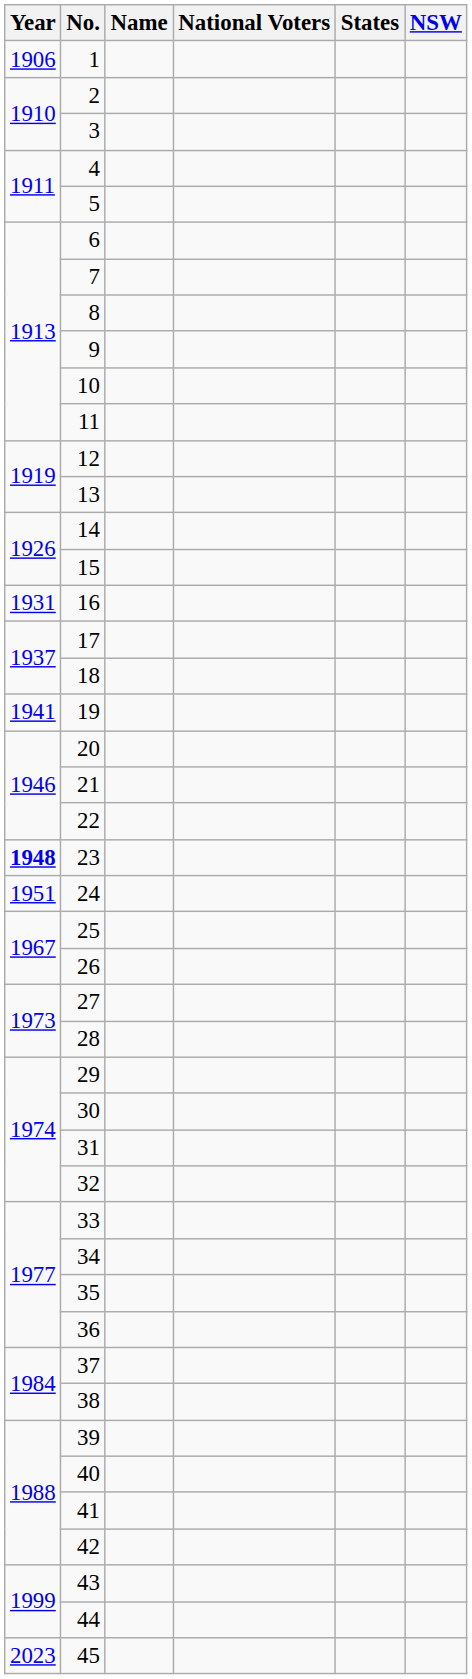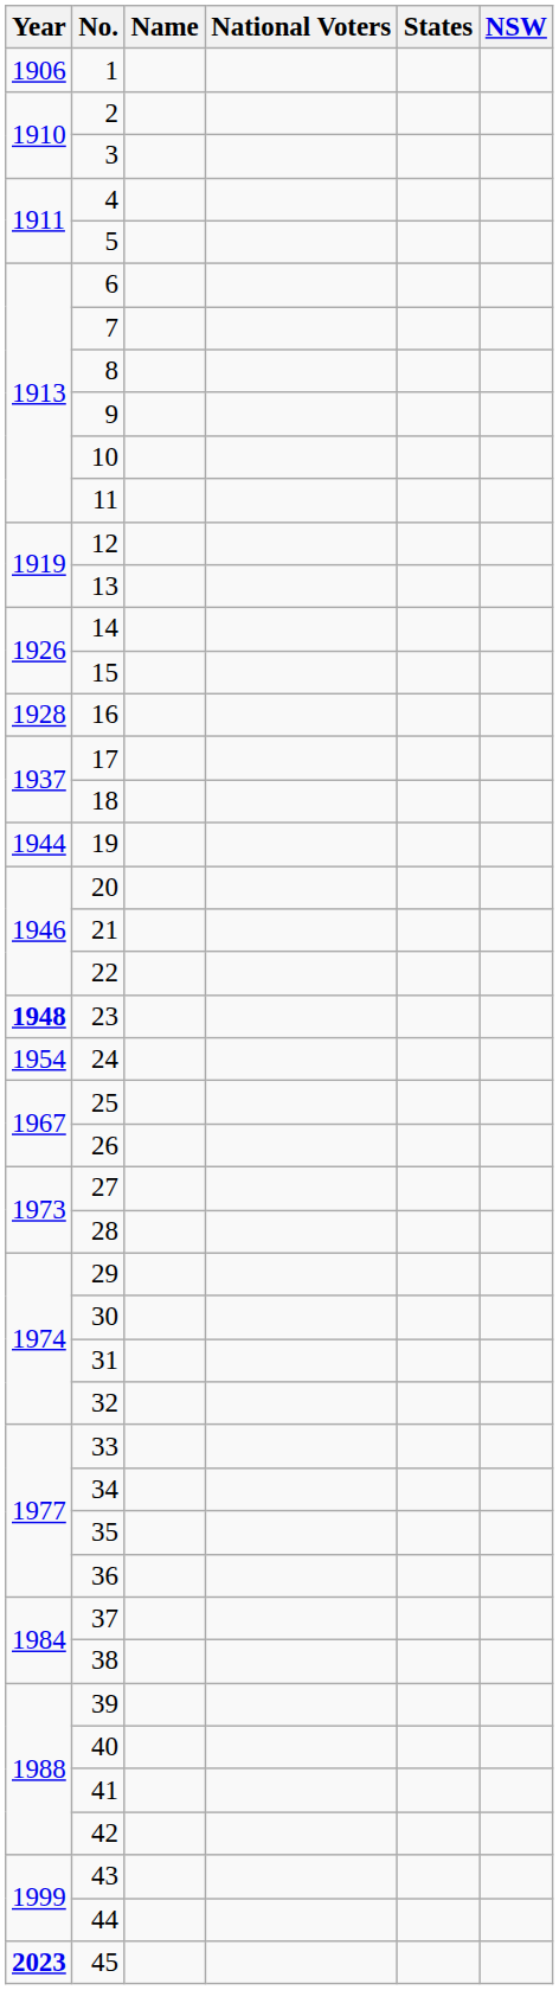 <table class="wikitable sortable">
 <tr>
 <th align="left">Year</th>
 <th align="right">No.</th>
 <th align="left">Name</th>
 <th>National Voters</th>
 <th>States</th>
 <th algin="center"><a href='#'>NSW</a></th>
 </tr>
 <tr>
 <td><a href='#'>1906</a></td>
 <td align="right">1</td>
 <td></td>
 <td></td>
 <td></td>
 <td></td>
 </tr>
 <tr>
 <td rowspan="2"><a href='#'>1910</a></td>
 <td align="right">2</td>
 <td></td>
 <td></td>
 <td></td>
 <td></td>
 </tr>
 <tr>
 <td align="right">3</td>
 <td></td>
 <td></td>
 <td></td>
 <td></td>
 </tr>
 <tr>
 <td rowspan="2"><a href='#'>1911</a></td>
 <td align="right">4</td>
 <td></td>
 <td></td>
 <td></td>
 <td></td>
 </tr>
 <tr>
 <td align="right">5</td>
 <td></td>
 <td></td>
 <td></td>
 <td></td>
 </tr>
 <tr>
 <td rowspan="6"><a href='#'>1913</a></td>
 <td align="right">6</td>
 <td></td>
 <td></td>
 <td></td>
 <td></td>
 </tr>
 <tr>
 <td align="right">7</td>
 <td></td>
 <td></td>
 <td></td>
 <td></td>
 </tr>
 <tr>
 <td align="right">8</td>
 <td></td>
 <td></td>
 <td></td>
 <td></td>
 </tr>
 <tr>
 <td align="right">9</td>
 <td></td>
 <td></td>
 <td></td>
 <td></td>
 </tr>
 <tr>
 <td align="right">10</td>
 <td></td>
 <td></td>
 <td></td>
 <td></td>
 </tr>
 <tr>
 <td align="right">11</td>
 <td></td>
 <td></td>
 <td></td>
 <td></td>
 </tr>
 <tr>
 <td rowspan="2"><a href='#'>1919</a></td>
 <td align="right">12</td>
 <td></td>
 <td></td>
 <td></td>
 <td></td>
 </tr>
 <tr>
 <td align="right">13</td>
 <td></td>
 <td></td>
 <td></td>
 <td></td>
 </tr>
 <tr>
 <td rowspan="2"><a href='#'>1926</a></td>
 <td align="right">14</td>
 <td></td>
 <td></td>
 <td></td>
 <td></td>
 </tr>
 <tr>
 <td align="right">15</td>
 <td></td>
 <td></td>
 <td></td>
 <td></td>
 </tr>
 <tr>
-<td><a href='#'>1931</a></td>
+<td><a href='#'>1928</a></td>
 <td align="right">16</td>
 <td></td>
 <td></td>
 <td></td>
 <td></td>
 </tr>
 <tr>
 <td rowspan="2"><a href='#'>1937</a></td>
 <td align="right">17</td>
 <td></td>
 <td></td>
 <td></td>
 <td></td>
 </tr>
 <tr>
 <td align="right">18</td>
 <td></td>
 <td></td>
 <td></td>
 <td></td>
 </tr>
 <tr>
-<td><a href='#'>1941</a></td>
+<td><a href='#'>1944</a></td>
 <td align="right">19</td>
 <td></td>
 <td></td>
 <td></td>
 <td></td>
 </tr>
 <tr>
 <td rowspan="3"><a href='#'>1946</a></td>
 <td align="right">20</td>
 <td></td>
 <td></td>
 <td></td>
 <td></td>
 </tr>
 <tr>
 <td align="right">21</td>
 <td></td>
 <td></td>
 <td></td>
 <td></td>
 </tr>
 <tr>
 <td align="right">22</td>
 <td></td>
 <td></td>
 <td></td>
 <td></td>
 </tr>
 <tr>
 <td><strong><a href='#'>1948</a></strong></td>
 <td align="right">23</td>
 <td></td>
 <td></td>
 <td></td>
 <td></td>
 </tr>
 <tr>
-<td><a href='#'>1951</a></td>
+<td><a href='#'>1954</a></td>
 <td align="right">24</td>
 <td></td>
 <td></td>
 <td></td>
 <td></td>
 </tr>
 <tr>
 <td rowspan="2"><a href='#'>1967</a></td>
 <td align="right">25</td>
 <td></td>
 <td></td>
 <td></td>
 <td></td>
 </tr>
 <tr>
 <td align="right">26</td>
 <td></td>
 <td></td>
 <td></td>
 <td></td>
 </tr>
 <tr>
 <td rowspan="2"><a href='#'>1973</a></td>
 <td align="right">27</td>
 <td></td>
 <td></td>
 <td></td>
 <td></td>
 </tr>
 <tr>
 <td align="right">28</td>
 <td></td>
 <td></td>
 <td></td>
 <td></td>
 </tr>
 <tr>
 <td rowspan="4"><a href='#'>1974</a></td>
 <td align="right">29</td>
 <td></td>
 <td></td>
 <td></td>
 <td></td>
 </tr>
 <tr>
 <td align="right">30</td>
 <td></td>
 <td></td>
 <td></td>
 <td></td>
 </tr>
 <tr>
 <td align="right">31</td>
 <td></td>
 <td></td>
 <td></td>
 <td></td>
 </tr>
 <tr>
 <td align="right">32</td>
 <td></td>
 <td></td>
 <td></td>
 <td></td>
 </tr>
 <tr>
 <td rowspan="4"><a href='#'>1977</a></td>
 <td align="right">33</td>
 <td></td>
 <td></td>
 <td></td>
 <td></td>
 </tr>
 <tr>
 <td align="right">34</td>
 <td></td>
 <td></td>
 <td></td>
 <td></td>
 </tr>
 <tr>
 <td align="right">35</td>
 <td></td>
 <td></td>
 <td></td>
 <td></td>
 </tr>
 <tr>
 <td align="right">36</td>
 <td></td>
 <td></td>
 <td></td>
 <td></td>
 </tr>
 <tr>
 <td rowspan="2"><a href='#'>1984</a></td>
 <td align="right">37</td>
 <td></td>
 <td></td>
 <td></td>
 <td></td>
 </tr>
 <tr>
 <td align="right">38</td>
 <td></td>
 <td></td>
 <td></td>
 <td></td>
 </tr>
 <tr>
 <td rowspan="4"><a href='#'>1988</a></td>
 <td align="right">39</td>
 <td></td>
 <td></td>
 <td></td>
 <td></td>
 </tr>
 <tr>
 <td align="right">40</td>
 <td></td>
 <td></td>
 <td></td>
 <td></td>
 </tr>
 <tr>
 <td align="right">41</td>
 <td></td>
 <td></td>
 <td></td>
 <td></td>
 </tr>
 <tr>
 <td align="right">42</td>
 <td></td>
 <td></td>
 <td></td>
 <td></td>
 </tr>
 <tr>
 <td rowspan="2"><a href='#'>1999</a></td>
 <td align="right">43</td>
 <td></td>
 <td></td>
 <td></td>
 <td></td>
 </tr>
 <tr>
 <td align="right">44</td>
 <td></td>
 <td></td>
 <td></td>
 <td></td>
 </tr>
 <tr>
-<td><a href='#'>2023</a></td>
+<td><strong><a href='#'>2023</a></strong></td>
 <td align="right">45</td>
 <td></td>
 <td></td>
 <td></td>
 <td></td>
 </tr>
 </table>
